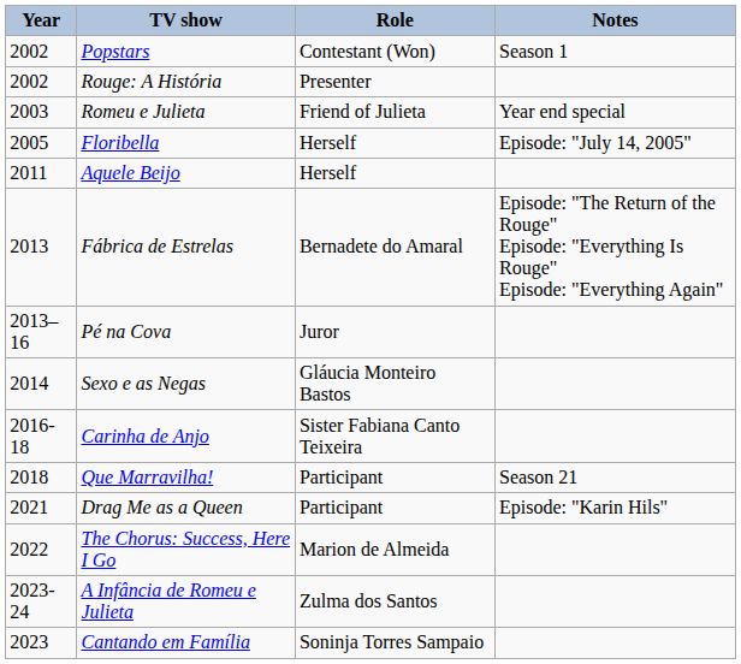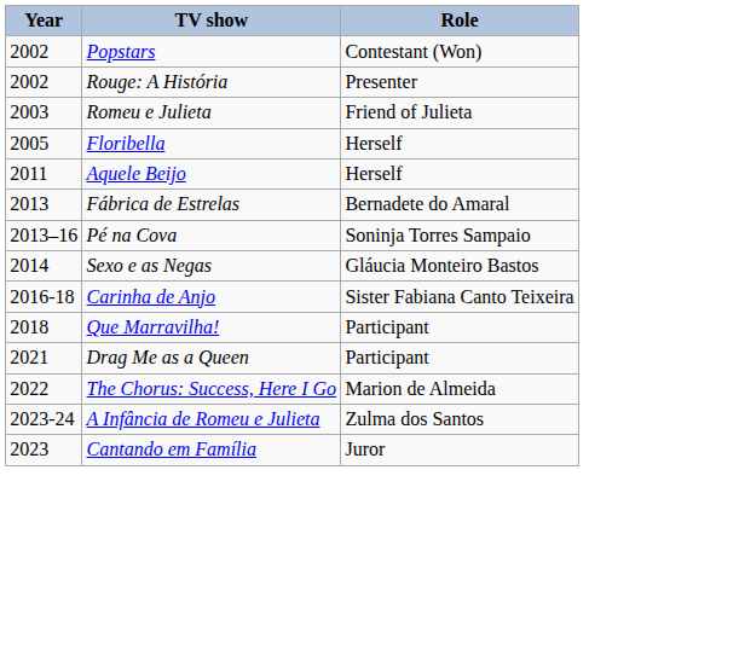 <table class="wikitable">
 <tr style="text-align:center;">
 <th style="background:#B0C4DE;">Year</th>
 <th style="background:#B0C4DE;">TV show</th>
 <th style="background:#B0C4DE;">Role</th>
-<th style="background:#B0C4DE;">Notes</th>
 </tr>
 <tr>
 <td>2002</td>
 <td><em><a href='#'>Popstars</a></em></td>
 <td>Contestant (Won)</td>
-<td>Season 1</td>
 </tr>
 <tr>
 <td>2002</td>
 <td><em>Rouge: A História</em></td>
 <td>Presenter</td>
-<td></td>
 </tr>
 <tr>
 <td>2003</td>
 <td><em>Romeu e Julieta</em></td>
 <td>Friend of Julieta</td>
-<td>Year end special</td>
 </tr>
 <tr>
 <td>2005</td>
 <td><em><a href='#'>Floribella</a></em></td>
 <td>Herself</td>
-<td>Episode: "July 14, 2005"</td>
 </tr>
 <tr>
 <td>2011</td>
 <td><em><a href='#'>Aquele Beijo</a></em></td>
 <td>Herself</td>
-<td></td>
 </tr>
 <tr>
 <td>2013</td>
 <td><em>Fábrica de Estrelas</em></td>
 <td>Bernadete do Amaral</td>
-<td>Episode: "The Return of the Rouge"<br> Episode: "Everything Is Rouge"<br>Episode: "Everything Again"</td>
 </tr>
 <tr>
 <td>2013–16</td>
 <td><em>Pé na Cova</em></td>
-<td>Juror</td>
-<td></td>
+<td>Soninja Torres Sampaio</td>
 </tr>
 <tr>
 <td>2014</td>
 <td><em>Sexo e as Negas</em></td>
 <td>Gláucia Monteiro Bastos</td>
-<td></td>
 </tr>
 <tr>
 <td>2016-18</td>
 <td><em><a href='#'>Carinha de Anjo</a></em></td>
 <td>Sister Fabiana Canto Teixeira</td>
-<td></td>
 </tr>
 <tr>
 <td>2018</td>
 <td><em><a href='#'>Que Marravilha!</a></em></td>
 <td>Participant</td>
-<td>Season 21</td>
 </tr>
 <tr>
 <td>2021</td>
 <td><em>Drag Me as a Queen</em></td>
 <td>Participant</td>
-<td>Episode: "Karin Hils"</td>
 </tr>
 <tr>
 <td>2022</td>
 <td><em><a href='#'>The Chorus: Success, Here I Go</a></em></td>
 <td>Marion de Almeida</td>
-<td></td>
 </tr>
 <tr>
 <td>2023-24</td>
 <td><em><a href='#'>A Infância de Romeu e Julieta</a></em></td>
 <td>Zulma dos Santos</td>
-<td></td>
 </tr>
 <tr>
 <td>2023</td>
 <td><em><a href='#'>Cantando em Família</a></em></td>
-<td>Soninja Torres Sampaio</td>
-<td></td>
+<td>Juror</td>
 </tr>
 </table>
